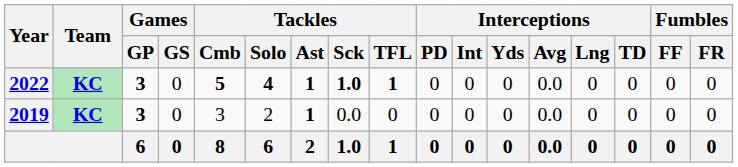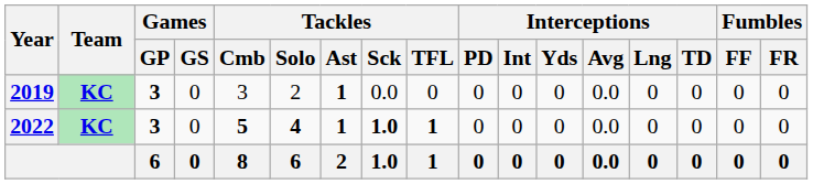 <table class="wikitable" style="text-align:center;">
 <tr>
 <th rowspan="2">Year</th>
 <th rowspan="2">Team</th>
 <th colspan="2">Games</th>
 <th colspan="5">Tackles</th>
 <th colspan="6">Interceptions</th>
 <th colspan="2">Fumbles</th>
 </tr>
 <tr>
 <th>GP</th>
 <th>GS</th>
 <th>Cmb</th>
 <th>Solo</th>
 <th>Ast</th>
 <th>Sck</th>
 <th>TFL</th>
 <th>PD</th>
 <th>Int</th>
 <th>Yds</th>
 <th>Avg</th>
 <th>Lng</th>
 <th>TD</th>
 <th>FF</th>
 <th>FR</th>
 </tr>
 <tr>
-<th><a href='#'>2022</a></th>
+<th><a href='#'>2019</a></th>
 <th style="background:#afe6ba; width:3em;"><a href='#'>KC</a></th>
 <td><strong>3</strong></td>
 <td>0</td>
-<td><strong>5</strong></td>
-<td><strong>4</strong></td>
+<td>3</td>
+<td>2</td>
 <td><strong>1</strong></td>
-<td><strong>1.0</strong></td>
-<td><strong>1</strong></td>
+<td>0.0</td>
+<td>0</td>
 <td>0</td>
 <td>0</td>
 <td>0</td>
 <td>0.0</td>
 <td>0</td>
 <td>0</td>
 <td>0</td>
 <td>0</td>
 </tr>
 <tr>
-<th><a href='#'>2019</a></th>
+<th><a href='#'>2022</a></th>
 <th style="background:#afe6ba; width:3em;"><a href='#'>KC</a></th>
 <td><strong>3</strong></td>
 <td>0</td>
-<td>3</td>
-<td>2</td>
+<td><strong>5</strong></td>
+<td><strong>4</strong></td>
 <td><strong>1</strong></td>
-<td>0.0</td>
-<td>0</td>
+<td><strong>1.0</strong></td>
+<td><strong>1</strong></td>
 <td>0</td>
 <td>0</td>
 <td>0</td>
 <td>0.0</td>
 <td>0</td>
 <td>0</td>
 <td>0</td>
 <td>0</td>
 </tr>
 <tr>
 <th colspan="2"></th>
 <th>6</th>
 <th>0</th>
 <th>8</th>
 <th>6</th>
 <th>2</th>
 <th>1.0</th>
 <th>1</th>
 <th>0</th>
 <th>0</th>
 <th>0</th>
 <th>0.0</th>
 <th>0</th>
 <th>0</th>
 <th>0</th>
 <th>0</th>
 </tr>
 </table>
